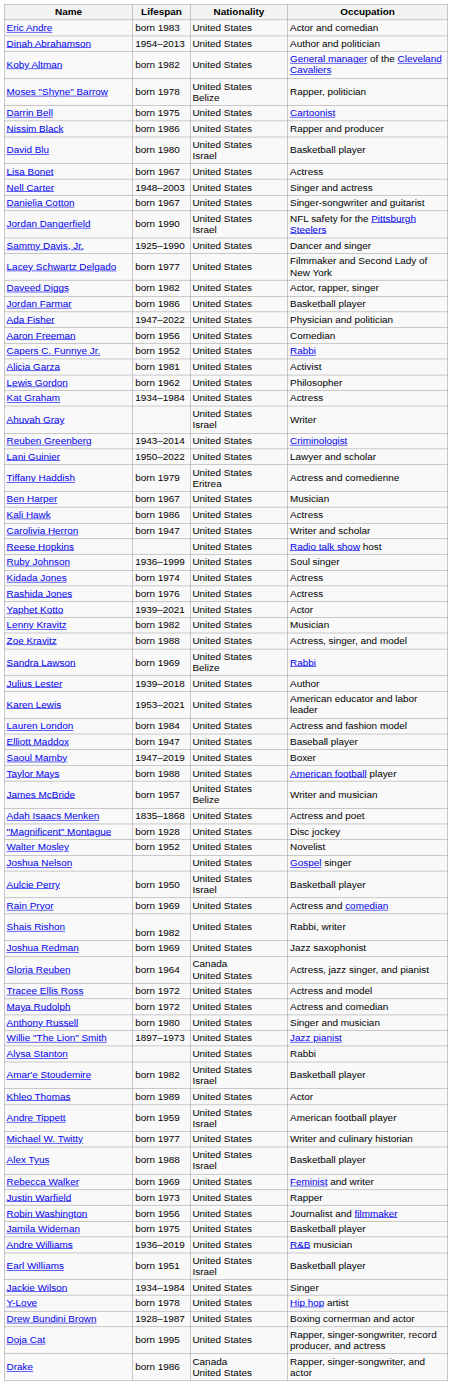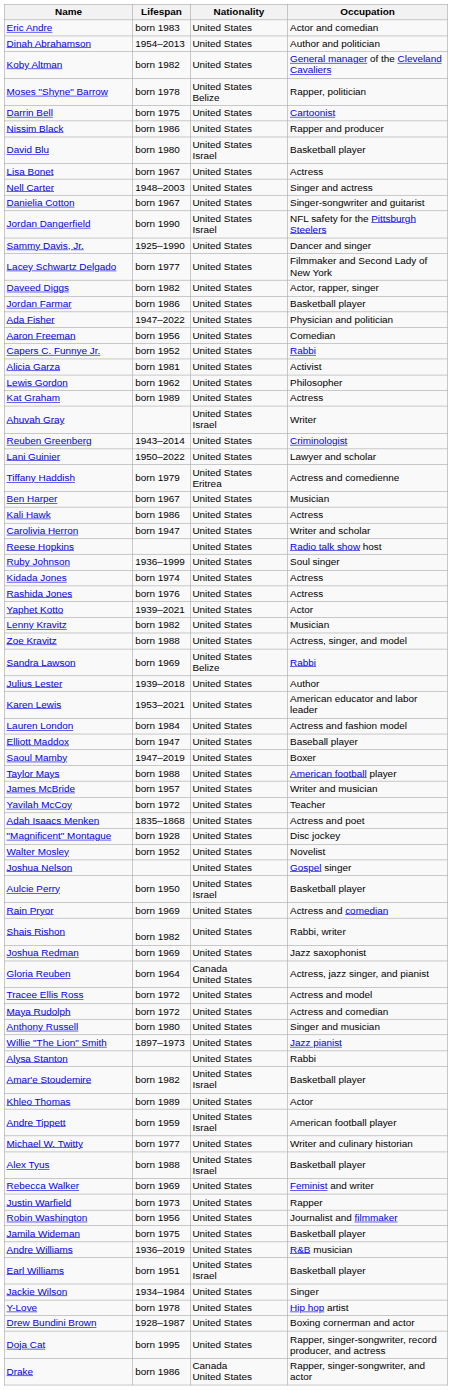 <table class="wikitable sortable">
 <tr>
 <th width=200>Name</th>
 <th width=85>Lifespan</th>
 <th width=150>Nationality</th>
 <th width=250>Occupation</th>
 </tr>
 <tr>
 <td><a href='#'>Eric Andre</a></td>
 <td>born 1983</td>
 <td>United States</td>
 <td>Actor and comedian</td>
 </tr>
 <tr>
 <td><a href='#'>Dinah Abrahamson</a></td>
 <td>1954–2013</td>
 <td>United States</td>
 <td>Author and politician</td>
 </tr>
 <tr>
 <td><a href='#'>Koby Altman</a></td>
 <td>born 1982</td>
 <td>United States</td>
 <td><a href='#'>General manager</a> of the <a href='#'>Cleveland Cavaliers</a></td>
 </tr>
 <tr>
 <td><a href='#'>Moses "Shyne" Barrow</a></td>
 <td>born 1978</td>
 <td>United States<br>Belize</td>
 <td>Rapper, politician</td>
 </tr>
 <tr>
 <td><a href='#'>Darrin Bell</a></td>
 <td>born 1975</td>
 <td>United States</td>
 <td><a href='#'>Cartoonist</a></td>
 </tr>
 <tr>
 <td><a href='#'>Nissim Black</a></td>
 <td>born 1986</td>
 <td>United States</td>
 <td>Rapper and producer</td>
 </tr>
 <tr>
 <td><a href='#'>David Blu</a></td>
 <td>born 1980</td>
 <td>United States<br>Israel</td>
 <td>Basketball player</td>
 </tr>
 <tr>
 <td><a href='#'>Lisa Bonet</a></td>
 <td>born 1967</td>
 <td>United States</td>
 <td>Actress</td>
 </tr>
 <tr>
 <td><a href='#'>Nell Carter</a></td>
 <td>1948–2003</td>
 <td>United States</td>
 <td>Singer and actress</td>
 </tr>
 <tr>
 <td><a href='#'>Danielia Cotton</a></td>
 <td>born 1967</td>
 <td>United States</td>
 <td>Singer-songwriter and guitarist</td>
 </tr>
 <tr>
 <td><a href='#'>Jordan Dangerfield</a></td>
 <td>born 1990</td>
 <td>United States<br>Israel</td>
 <td>NFL safety for the <a href='#'>Pittsburgh Steelers</a></td>
 </tr>
 <tr>
 <td><a href='#'>Sammy Davis, Jr.</a></td>
 <td>1925–1990</td>
 <td>United States</td>
 <td>Dancer and singer</td>
 </tr>
 <tr>
 <td><a href='#'>Lacey Schwartz Delgado</a></td>
 <td>born 1977</td>
 <td>United States</td>
 <td>Filmmaker and Second Lady of New York</td>
 </tr>
 <tr>
 <td><a href='#'>Daveed Diggs</a></td>
 <td>born 1982</td>
 <td>United States</td>
 <td>Actor, rapper, singer</td>
 </tr>
 <tr>
 <td><a href='#'>Jordan Farmar</a></td>
 <td>born 1986</td>
 <td>United States</td>
 <td>Basketball player</td>
 </tr>
 <tr>
 <td><a href='#'>Ada Fisher</a></td>
 <td>1947–2022</td>
 <td>United States</td>
 <td>Physician and politician</td>
 </tr>
 <tr>
 <td><a href='#'>Aaron Freeman</a></td>
 <td>born 1956</td>
 <td>United States</td>
 <td>Comedian</td>
 </tr>
 <tr>
 <td><a href='#'>Capers C. Funnye Jr.</a></td>
 <td>born 1952</td>
 <td>United States</td>
 <td><a href='#'>Rabbi</a></td>
 </tr>
 <tr>
 <td><a href='#'>Alicia Garza</a></td>
 <td>born 1981</td>
 <td>United States</td>
 <td>Activist</td>
 </tr>
 <tr>
 <td><a href='#'>Lewis Gordon</a></td>
 <td>born 1962</td>
 <td>United States</td>
 <td>Philosopher</td>
 </tr>
 <tr>
 <td><a href='#'>Kat Graham</a></td>
-<td>1934–1984</td>
+<td>born 1989</td>
 <td>United States</td>
 <td>Actress</td>
 </tr>
 <tr>
 <td><a href='#'>Ahuvah Gray</a></td>
 <td></td>
 <td>United States<br>Israel</td>
 <td>Writer</td>
 </tr>
 <tr>
 <td><a href='#'>Reuben Greenberg</a></td>
 <td>1943–2014</td>
 <td>United States</td>
 <td><a href='#'>Criminologist</a></td>
 </tr>
 <tr>
 <td><a href='#'>Lani Guinier</a></td>
 <td>1950–2022</td>
 <td>United States</td>
 <td>Lawyer and scholar</td>
 </tr>
 <tr Shovia Muchirawehondo>
 <td><a href='#'>Tiffany Haddish</a></td>
 <td>born 1979</td>
 <td>United States<br>Eritrea</td>
 <td>Actress and comedienne</td>
 </tr>
 <tr>
 <td><a href='#'>Ben Harper</a></td>
 <td>born 1967</td>
 <td>United States</td>
 <td>Musician</td>
 </tr>
 <tr>
 <td><a href='#'>Kali Hawk</a></td>
 <td>born 1986</td>
 <td>United States</td>
 <td>Actress</td>
 </tr>
 <tr>
 <td><a href='#'>Carolivia Herron</a></td>
 <td>born 1947</td>
 <td>United States</td>
 <td>Writer and scholar</td>
 </tr>
 <tr>
 <td><a href='#'>Reese Hopkins</a></td>
 <td></td>
 <td>United States</td>
 <td><a href='#'>Radio talk show</a> host</td>
 </tr>
 <tr>
 <td><a href='#'>Ruby Johnson</a></td>
 <td>1936–1999</td>
 <td>United States</td>
 <td Soul music>Soul singer</td>
 </tr>
 <tr>
 <td><a href='#'>Kidada Jones</a></td>
 <td>born 1974</td>
 <td>United States</td>
 <td>Actress</td>
 </tr>
 <tr>
 <td><a href='#'>Rashida Jones</a></td>
 <td>born 1976</td>
 <td>United States</td>
 <td>Actress</td>
 </tr>
 <tr>
 <td><a href='#'>Yaphet Kotto</a></td>
 <td>1939–2021</td>
 <td>United States</td>
 <td>Actor</td>
 </tr>
 <tr>
 <td><a href='#'>Lenny Kravitz</a></td>
 <td>born 1982</td>
 <td>United States</td>
 <td>Musician</td>
 </tr>
 <tr>
 <td><a href='#'>Zoe Kravitz</a></td>
 <td>born 1988</td>
 <td>United States</td>
 <td>Actress, singer, and model</td>
 </tr>
 <tr>
 <td><a href='#'>Sandra Lawson</a></td>
 <td>born 1969</td>
 <td>United States<br>Belize</td>
 <td><a href='#'>Rabbi</a></td>
 </tr>
 <tr>
 <td><a href='#'>Julius Lester</a></td>
 <td>1939–2018</td>
 <td>United States</td>
 <td>Author</td>
 </tr>
 <tr>
 <td><a href='#'>Karen Lewis</a></td>
 <td>1953–2021</td>
 <td>United States</td>
 <td>American educator and labor leader</td>
 </tr>
 <tr>
 <td><a href='#'>Lauren London</a></td>
 <td>born 1984</td>
 <td>United States</td>
 <td>Actress and fashion model</td>
 </tr>
 <tr>
 <td><a href='#'>Elliott Maddox</a></td>
 <td>born 1947</td>
 <td>United States</td>
 <td>Baseball player</td>
 </tr>
 <tr>
 <td><a href='#'>Saoul Mamby</a></td>
 <td>1947–2019</td>
 <td>United States</td>
 <td>Boxer</td>
 </tr>
 <tr>
 <td><a href='#'>Taylor Mays</a></td>
 <td>born 1988</td>
 <td>United States</td>
 <td><a href='#'>American football</a> player</td>
 </tr>
 <tr>
 <td><a href='#'>James McBride</a></td>
 <td>born 1957</td>
-<td>United States<br>Belize</td>
+<td>United States</td>
 <td>Writer and musician</td>
+</tr>
+<tr>
+<td><a href='#'>Yavilah McCoy</a></td>
+<td>born 1972</td>
+<td>United States</td>
+<td>Teacher</td>
 </tr>
 <tr>
 <td><a href='#'>Adah Isaacs Menken</a></td>
 <td>1835–1868</td>
 <td>United States</td>
 <td>Actress and poet</td>
 </tr>
 <tr>
 <td><a href='#'>"Magnificent" Montague</a></td>
 <td>born 1928</td>
 <td>United States</td>
 <td>Disc jockey</td>
 </tr>
 <tr>
 <td><a href='#'>Walter Mosley</a></td>
 <td>born 1952</td>
 <td>United States</td>
 <td>Novelist</td>
 </tr>
 <tr>
 <td><a href='#'>Joshua Nelson</a></td>
 <td></td>
 <td>United States</td>
 <td><a href='#'>Gospel</a> singer</td>
 </tr>
 <tr>
 <td><a href='#'>Aulcie Perry</a></td>
 <td>born 1950</td>
 <td>United States<br>Israel</td>
 <td>Basketball player</td>
 </tr>
 <tr>
 <td><a href='#'>Rain Pryor</a></td>
 <td>born 1969</td>
 <td>United States</td>
 <td>Actress and <a href='#'>comedian</a></td>
 </tr>
 <tr>
 <td><a href='#'>Shais Rishon</a></td>
 <td><br>born 1982</td>
 <td>United States</td>
 <td>Rabbi, writer</td>
 </tr>
 <tr>
 <td><a href='#'>Joshua Redman</a></td>
 <td>born 1969</td>
 <td>United States</td>
 <td>Jazz saxophonist</td>
 </tr>
 <tr>
 <td><a href='#'>Gloria Reuben</a></td>
 <td>born 1964</td>
 <td>Canada <br> United States</td>
 <td>Actress, jazz singer, and pianist</td>
 </tr>
 <tr>
 <td><a href='#'>Tracee Ellis Ross</a></td>
 <td>born 1972</td>
 <td>United States</td>
 <td>Actress and model</td>
 </tr>
 <tr>
 <td><a href='#'>Maya Rudolph</a></td>
 <td>born 1972</td>
 <td>United States</td>
 <td>Actress and comedian</td>
 </tr>
 <tr>
 <td><a href='#'>Anthony Russell</a></td>
 <td>born 1980</td>
 <td>United States</td>
 <td>Singer and musician</td>
 </tr>
 <tr>
 <td><a href='#'>Willie "The Lion" Smith</a></td>
 <td>1897–1973</td>
 <td>United States</td>
 <td><a href='#'>Jazz pianist</a></td>
 </tr>
 <tr>
 <td><a href='#'>Alysa Stanton</a></td>
 <td></td>
 <td>United States</td>
 <td>Rabbi</td>
 </tr>
 <tr>
 <td><a href='#'>Amar'e Stoudemire</a></td>
 <td>born 1982</td>
 <td>United States<br>Israel</td>
 <td>Basketball player</td>
 </tr>
 <tr>
 <td><a href='#'>Khleo Thomas</a></td>
 <td>born 1989</td>
 <td>United States</td>
 <td>Actor</td>
 </tr>
 <tr>
 <td><a href='#'>Andre Tippett</a></td>
 <td>born 1959</td>
 <td>United States<br>Israel</td>
 <td>American football player</td>
 </tr>
 <tr>
 <td><a href='#'>Michael W. Twitty</a></td>
 <td>born 1977</td>
 <td>United States</td>
 <td>Writer and culinary historian</td>
 </tr>
 <tr>
 <td><a href='#'>Alex Tyus</a></td>
 <td>born 1988</td>
 <td>United States<br>Israel</td>
 <td>Basketball player</td>
 </tr>
 <tr>
 <td><a href='#'>Rebecca Walker</a></td>
 <td>born 1969</td>
 <td>United States</td>
 <td><a href='#'>Feminist</a> and writer</td>
 </tr>
 <tr>
 <td><a href='#'>Justin Warfield</a></td>
 <td>born 1973</td>
 <td>United States</td>
 <td>Rapper</td>
 </tr>
 <tr>
 <td><a href='#'>Robin Washington</a></td>
 <td>born 1956</td>
 <td>United States</td>
 <td>Journalist and <a href='#'>filmmaker</a></td>
 </tr>
 <tr>
 <td><a href='#'>Jamila Wideman</a></td>
 <td>born 1975</td>
 <td>United States</td>
 <td>Basketball player</td>
 </tr>
 <tr>
 <td><a href='#'>Andre Williams</a></td>
 <td>1936–2019</td>
 <td>United States</td>
 <td><a href='#'>R&B</a> musician</td>
 </tr>
 <tr>
 <td><a href='#'>Earl Williams</a></td>
 <td>born 1951</td>
 <td>United States<br>Israel</td>
 <td>Basketball player</td>
 </tr>
 <tr>
 <td><a href='#'>Jackie Wilson</a></td>
 <td>1934–1984</td>
 <td>United States</td>
 <td>Singer</td>
 </tr>
 <tr>
 <td><a href='#'>Y-Love</a></td>
 <td>born 1978</td>
 <td>United States</td>
 <td><a href='#'>Hip hop</a> artist</td>
 </tr>
 <tr>
 <td><a href='#'>Drew Bundini Brown</a></td>
 <td>1928–1987</td>
 <td>United States</td>
 <td>Boxing cornerman and actor</td>
 </tr>
 <tr>
 <td><a href='#'>Doja Cat</a></td>
 <td>born 1995</td>
 <td>United States</td>
 <td>Rapper, singer-songwriter, record producer, and actress</td>
 </tr>
 <tr>
 <td><a href='#'>Drake</a></td>
 <td>born 1986</td>
 <td>Canada <br> United States</td>
 <td>Rapper, singer-songwriter, and actor</td>
 </tr>
 </table>
